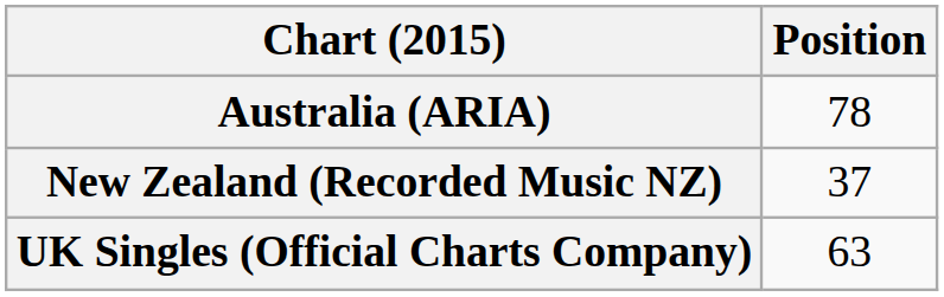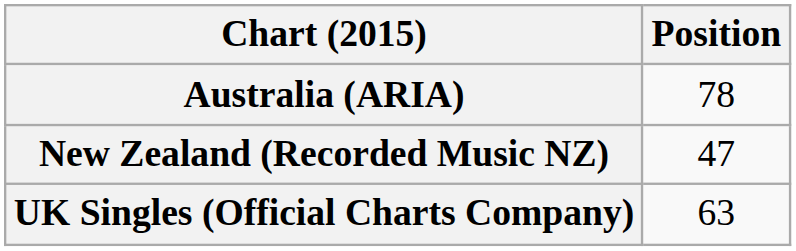 <table class="wikitable sortable plainrowheaders" style="text-align:center">
 <tr>
 <th scope="col">Chart (2015)</th>
 <th scope="col">Position</th>
 </tr>
 <tr>
 <th scope="row">Australia (ARIA)</th>
 <td>78</td>
 </tr>
 <tr>
 <th scope="row">New Zealand (Recorded Music NZ)</th>
-<td>37</td>
+<td>47</td>
 </tr>
 <tr>
 <th scope="row">UK Singles (Official Charts Company)</th>
 <td>63</td>
 </tr>
 </table>
